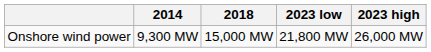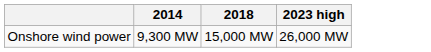 <table style="text-align: right" class="wikitable">
 <tr>
 <th></th>
 <th>2014</th>
 <th>2018</th>
-<th>2023 low</th>
 <th>2023 high</th>
 </tr>
 <tr>
 <td>Onshore wind power</td>
 <td>9,300 MW</td>
 <td>15,000 MW</td>
-<td>21,800 MW</td>
 <td>26,000 MW</td>
 </tr>
 </table>
